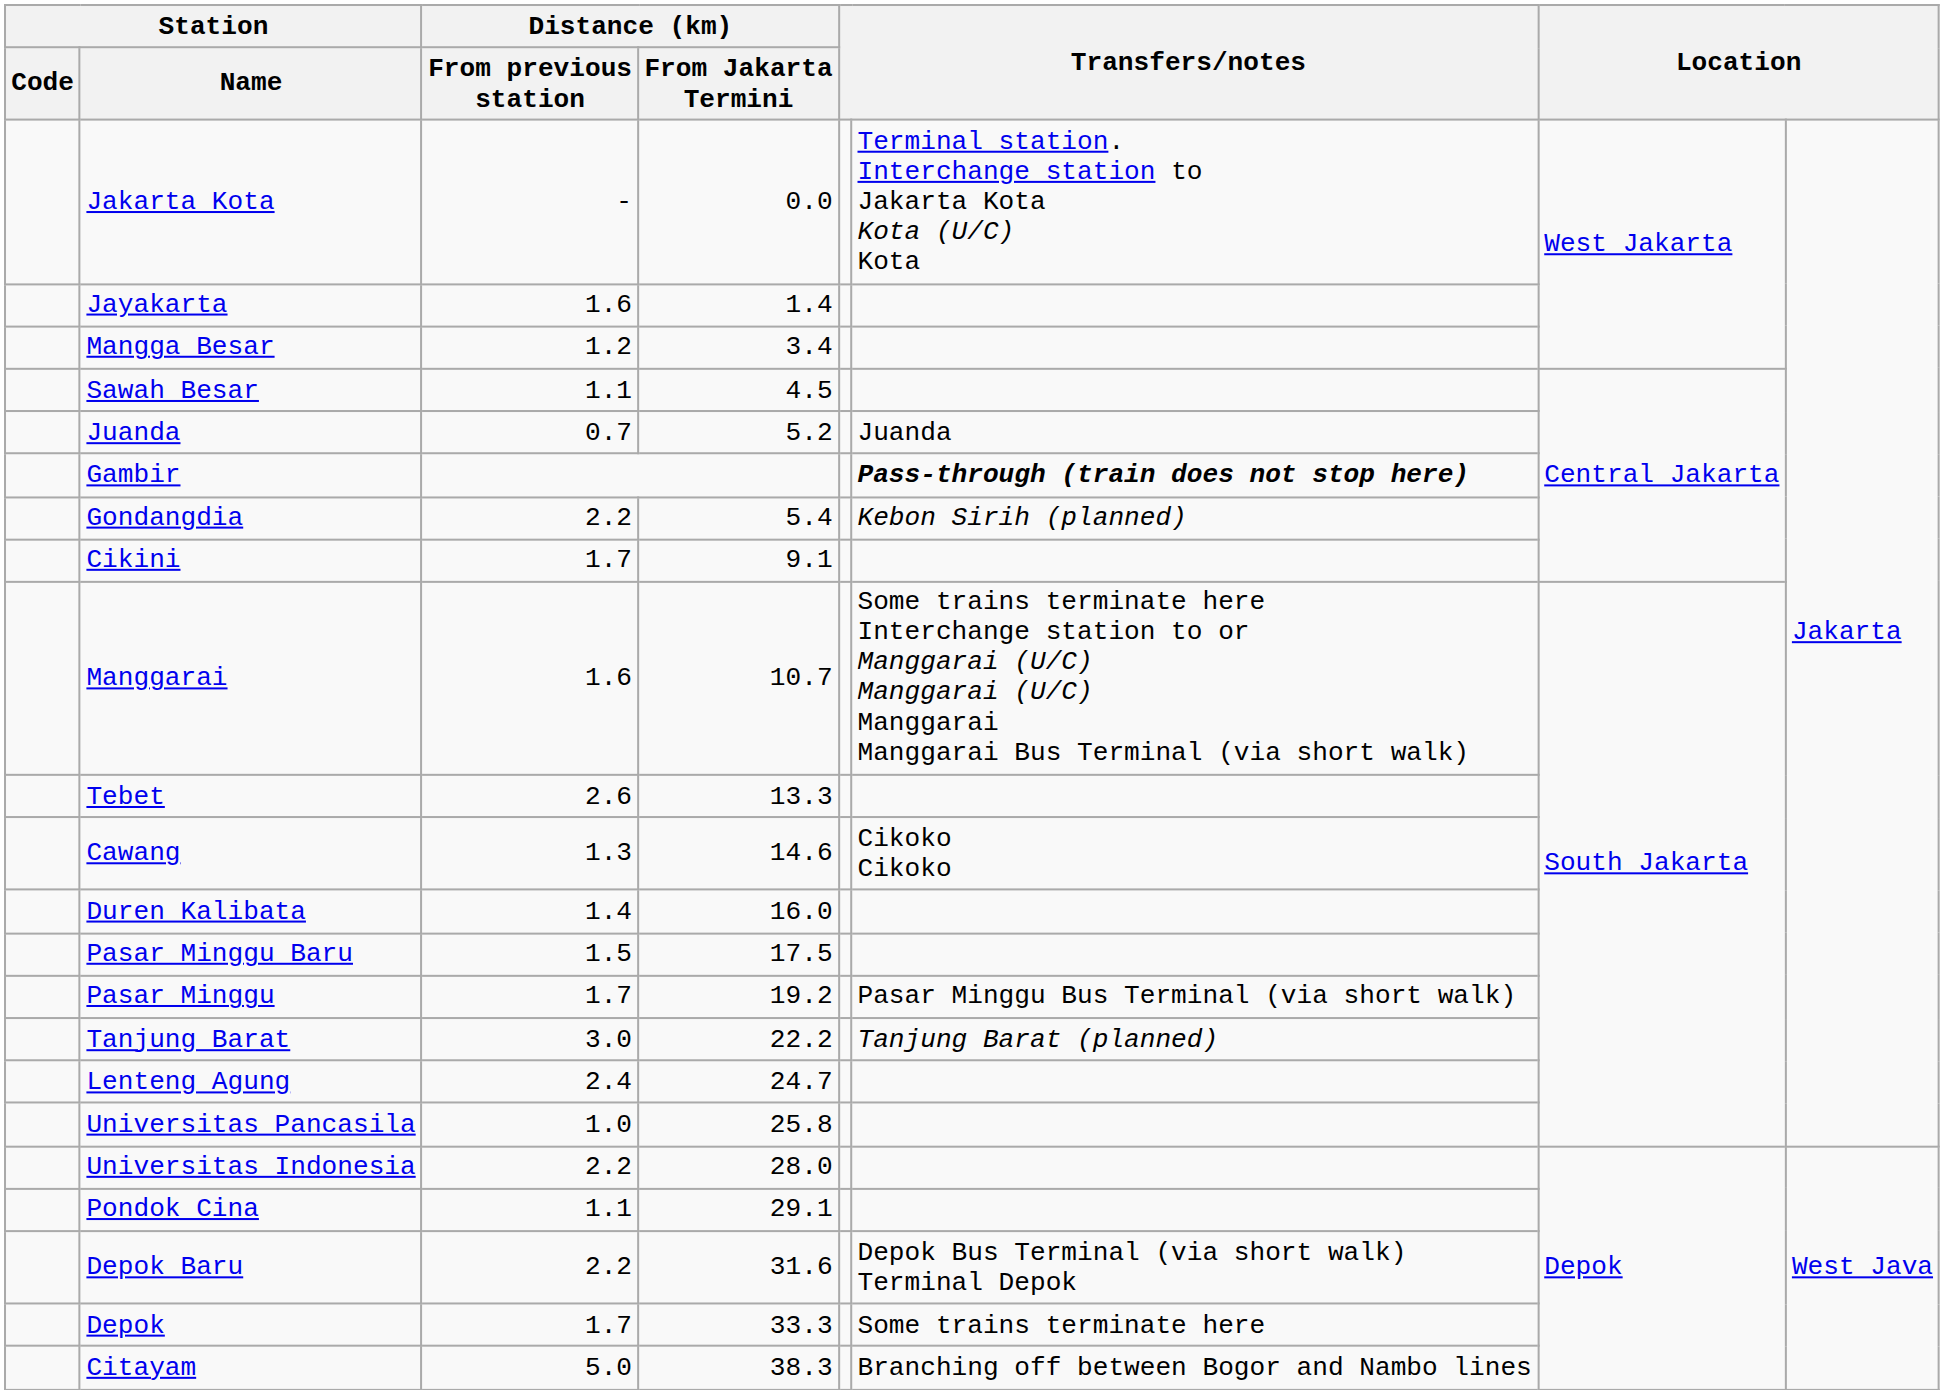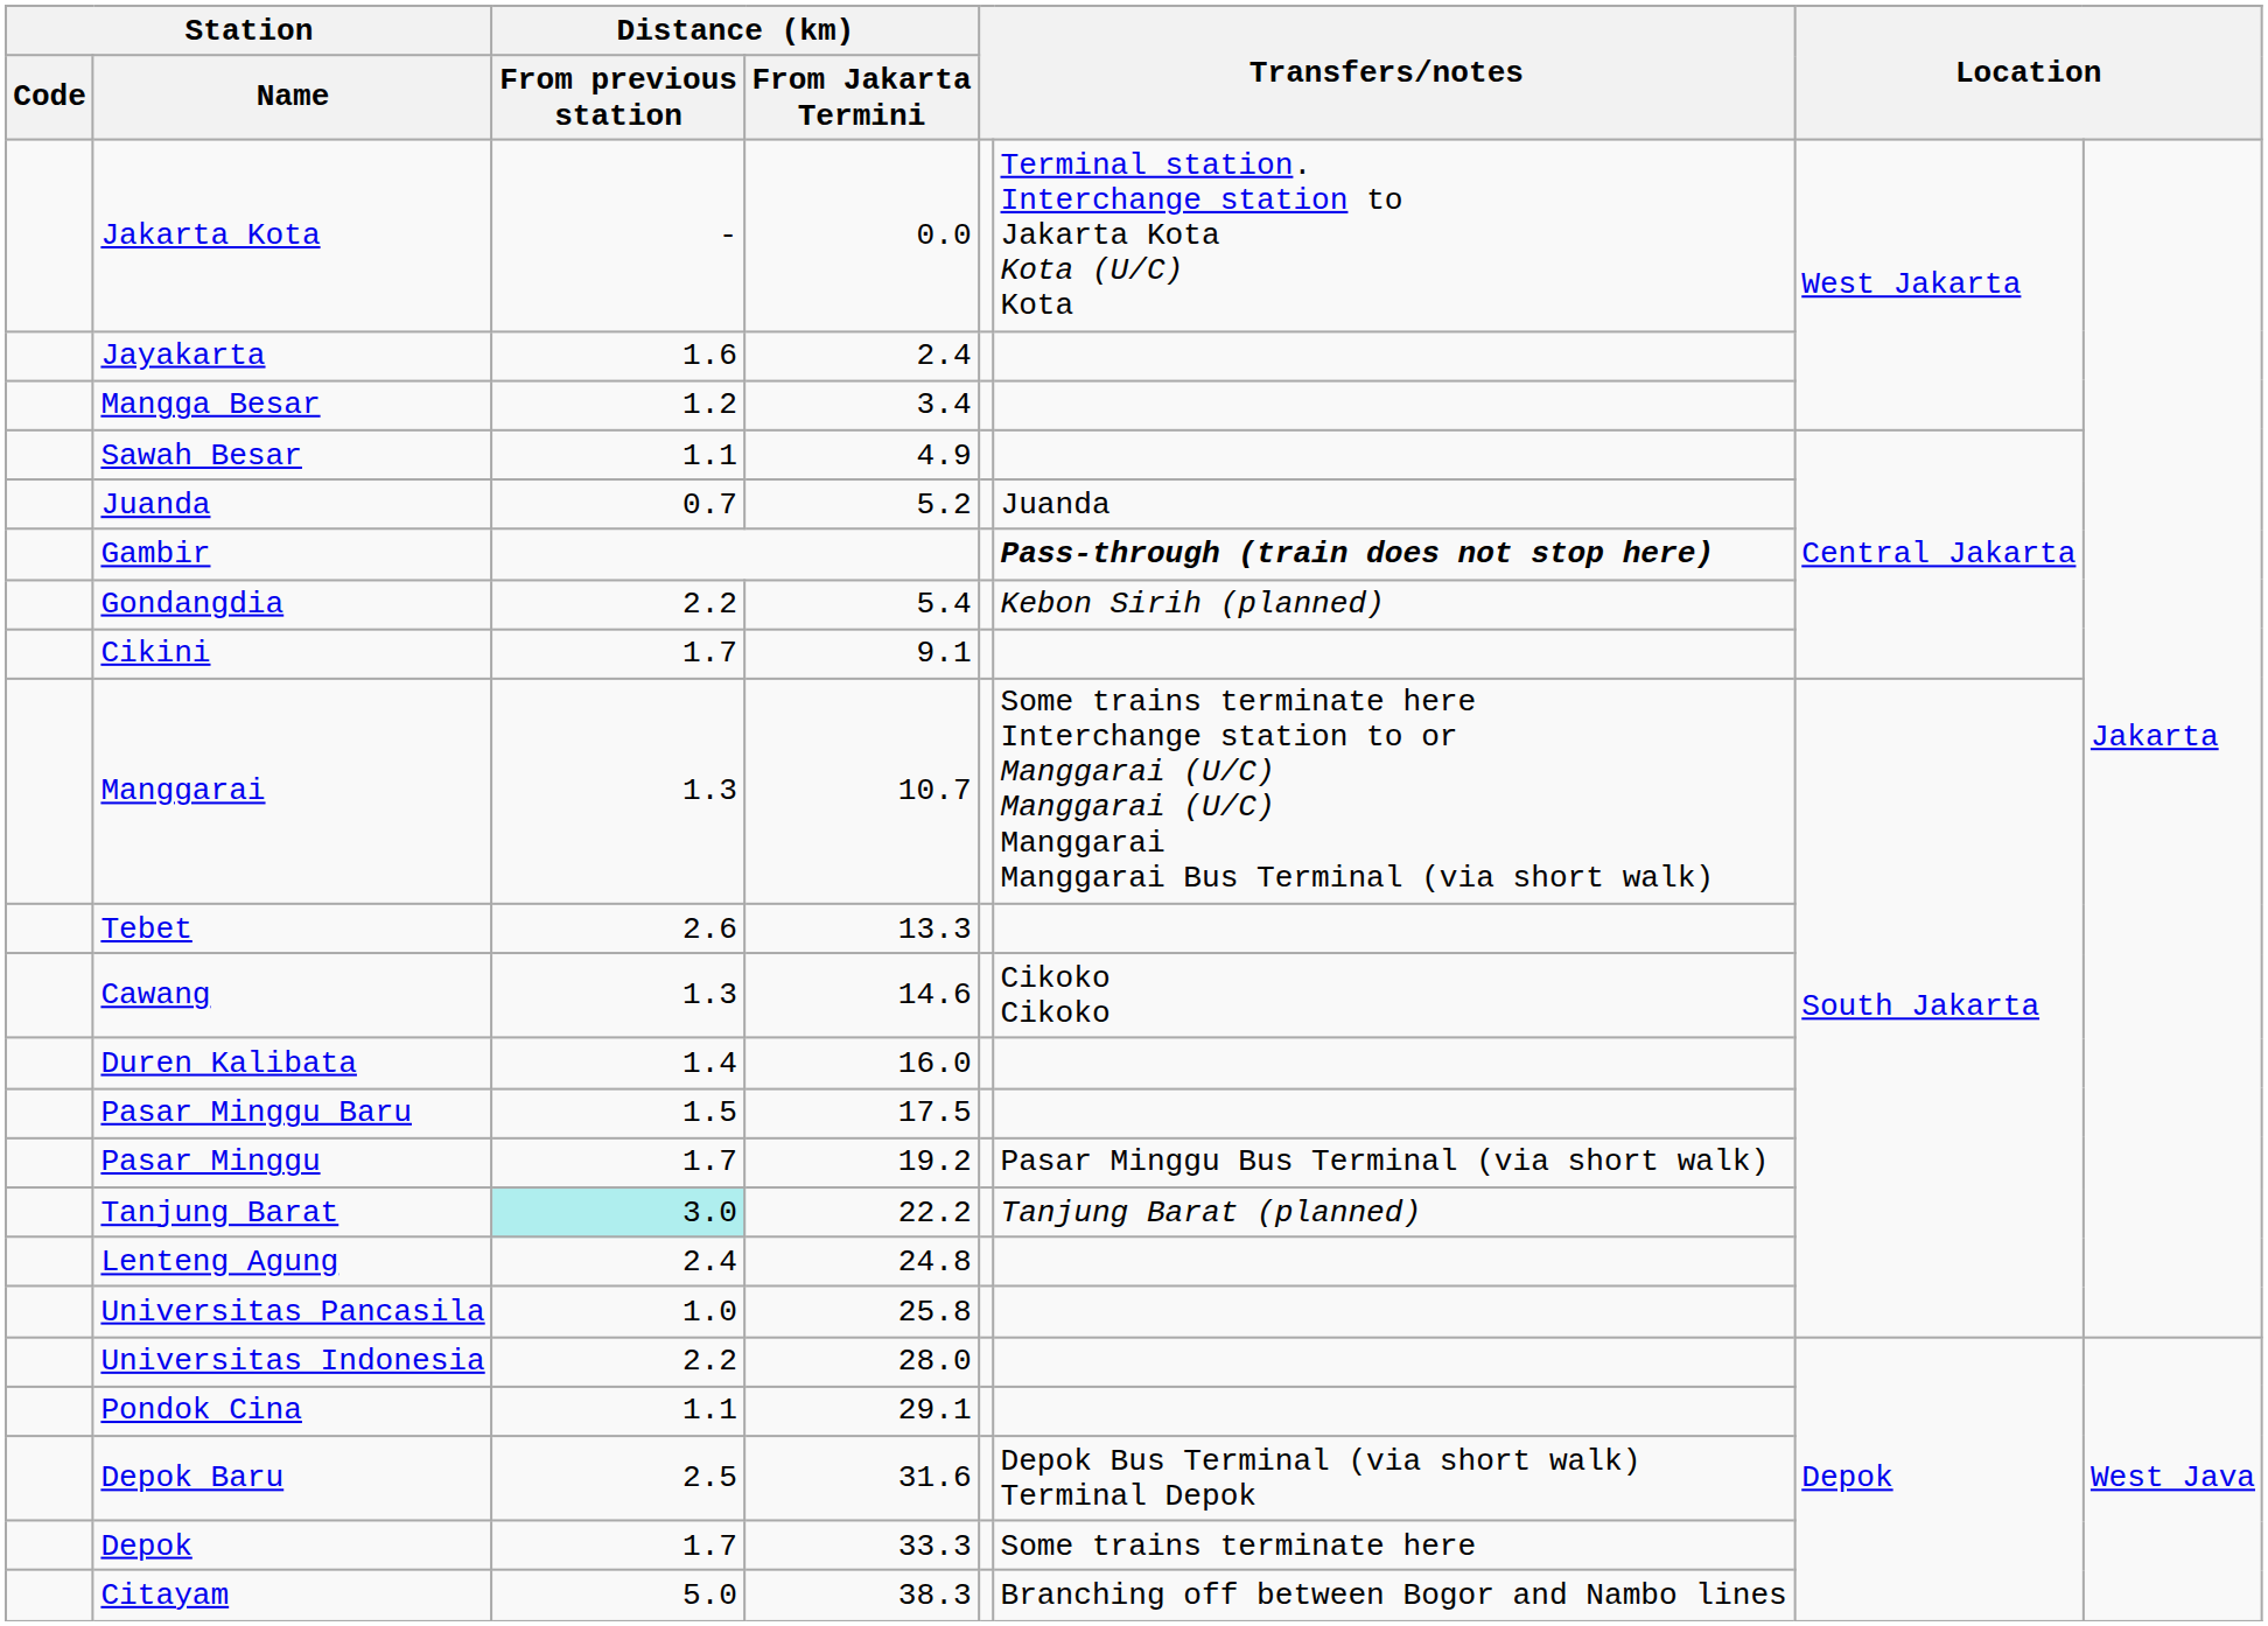 <table class="wikitable" rules="all">
 <tr>
 <th colspan="2"> Station</th>
 <th colspan="2" style="width: 5em;">Distance (km)</th>
 <th colspan="2" rowspan="2">Transfers/notes</th>
 <th colspan="2" rowspan="2">Location</th>
 </tr>
 <tr>
 <th>Code</th>
 <th>Name</th>
 <th>From previous<br>station</th>
 <th>From Jakarta<br>Termini</th>
 </tr>
 <tr>
 <td> </td>
 <td><a href='#'>Jakarta Kota</a></td>
 <td style="text-align: right;">-</td>
 <td style="text-align: right;">0.0</td>
 <td><br></td>
 <td><a href='#'>Terminal station</a>.<br><a href='#'>Interchange station</a> to <br> Jakarta Kota<br> <em>Kota (U/C)</em><br>   Kota</td>
 <td rowspan="3"><a href='#'>West Jakarta</a></td>
 <td rowspan="17"><a href='#'>Jakarta</a></td>
 </tr>
 <tr>
 <td></td>
 <td><a href='#'>Jayakarta</a></td>
 <td style="text-align: right;">1.6</td>
-<td style="text-align: right;">1.4</td>
+<td style="text-align: right;">2.4</td>
 <td></td>
 <td></td>
 </tr>
 <tr>
 <td></td>
 <td><a href='#'>Mangga Besar</a></td>
 <td style="text-align: right;">1.2</td>
 <td style="text-align: right;">3.4</td>
 <td></td>
 <td></td>
 </tr>
 <tr>
 <td></td>
 <td><a href='#'>Sawah Besar</a></td>
 <td style="text-align: right;">1.1</td>
-<td style="text-align: right;">4.5</td>
+<td style="text-align: right;">4.9</td>
 <td></td>
 <td></td>
 <td rowspan="5"><a href='#'>Central Jakarta</a></td>
 </tr>
 <tr>
 <td></td>
 <td><a href='#'>Juanda</a></td>
 <td style="text-align: right;">0.7</td>
 <td style="text-align: right;">5.2</td>
 <td></td>
 <td>     Juanda</td>
 </tr>
 <tr>
 <td></td>
 <td><a href='#'>Gambir</a></td>
 <td colspan="2" style="text-align: right;"></td>
 <td></td>
 <td><strong><em>Pass-through (train does not stop here)</em></strong></td>
 </tr>
 <tr>
 <td></td>
 <td><a href='#'>Gondangdia</a></td>
 <td style="text-align: right;">2.2</td>
 <td style="text-align: right;">5.4</td>
 <td></td>
 <td> <em>Kebon Sirih (planned)</em></td>
 </tr>
 <tr>
 <td></td>
 <td><a href='#'>Cikini</a></td>
 <td style="text-align: right;">1.7</td>
 <td style="text-align: right;">9.1</td>
 <td></td>
 <td></td>
 </tr>
 <tr>
 <td>  </td>
 <td><a href='#'>Manggarai</a></td>
-<td style="text-align: right;">1.6</td>
+<td style="text-align: right;">1.3</td>
 <td style="text-align: right;">10.7</td>
 <td> </td>
 <td>Some trains terminate here<br>Interchange station to  or <br> <em>Manggarai (U/C)</em><br><em> Manggarai (U/C)</em><br>  Manggarai<br> Manggarai Bus Terminal (via short walk)</td>
 <td rowspan="9"><a href='#'>South Jakarta</a></td>
 </tr>
 <tr>
 <td></td>
 <td><a href='#'>Tebet</a></td>
 <td style="text-align: right;">2.6</td>
 <td style="text-align: right;">13.3</td>
 <td></td>
 <td></td>
 </tr>
 <tr>
 <td></td>
 <td><a href='#'>Cawang</a></td>
 <td style="text-align: right;">1.3</td>
 <td style="text-align: right;">14.6</td>
 <td></td>
 <td>  Cikoko<br>   Cikoko</td>
 </tr>
 <tr>
 <td></td>
 <td><a href='#'>Duren Kalibata</a></td>
 <td style="text-align: right;">1.4</td>
 <td style="text-align: right;">16.0</td>
 <td></td>
 <td></td>
 </tr>
 <tr>
 <td></td>
 <td><a href='#'>Pasar Minggu Baru</a></td>
 <td style="text-align: right;">1.5</td>
 <td style="text-align: right;">17.5</td>
 <td></td>
 <td></td>
 </tr>
 <tr>
 <td></td>
 <td><a href='#'>Pasar Minggu</a></td>
 <td style="text-align: right;">1.7</td>
 <td style="text-align: right;">19.2</td>
 <td></td>
 <td> Pasar Minggu Bus Terminal (via short walk)</td>
 </tr>
 <tr>
 <td></td>
 <td><a href='#'>Tanjung Barat</a></td>
-<td style="text-align: right;">3.0</td>
+<td style="background: paleturquoise; text-align: right;">3.0</td>
 <td style="text-align: right;">22.2</td>
 <td></td>
 <td> <em>Tanjung Barat (planned)</em></td>
 </tr>
 <tr>
 <td></td>
 <td><a href='#'>Lenteng Agung</a></td>
 <td style="text-align: right;">2.4</td>
-<td style="text-align: right;">24.7</td>
+<td style="text-align: right;">24.8</td>
 <td></td>
 <td></td>
 </tr>
 <tr>
 <td></td>
 <td><a href='#'>Universitas Pancasila</a></td>
 <td style="text-align: right;">1.0</td>
 <td style="text-align: right;">25.8</td>
 <td></td>
 <td></td>
 </tr>
 <tr>
 <td></td>
 <td><a href='#'>Universitas Indonesia</a></td>
 <td style="text-align: right;">2.2</td>
 <td style="text-align: right;">28.0</td>
 <td></td>
 <td></td>
 <td rowspan="5"><a href='#'>Depok</a></td>
 <td rowspan="5"><a href='#'>West Java</a></td>
 </tr>
 <tr>
 <td></td>
 <td><a href='#'>Pondok Cina</a></td>
 <td style="text-align: right;">1.1</td>
 <td style="text-align: right;">29.1</td>
 <td></td>
 <td></td>
 </tr>
 <tr>
 <td></td>
 <td><a href='#'>Depok Baru</a></td>
-<td style="text-align: right;">2.2</td>
+<td style="text-align: right;">2.5</td>
 <td style="text-align: right;">31.6</td>
 <td></td>
 <td> Depok Bus Terminal (via short walk)<br> Terminal Depok</td>
 </tr>
 <tr>
 <td></td>
 <td><a href='#'>Depok</a></td>
 <td style="text-align: right;">1.7</td>
 <td style="text-align: right;">33.3</td>
 <td></td>
 <td>Some trains terminate here</td>
 </tr>
 <tr>
 <td></td>
 <td><a href='#'>Citayam</a></td>
 <td style="text-align: right;">5.0</td>
 <td style="text-align: right;">38.3</td>
 <td></td>
 <td> Branching off between Bogor and Nambo lines</td>
 </tr>
 </table>
